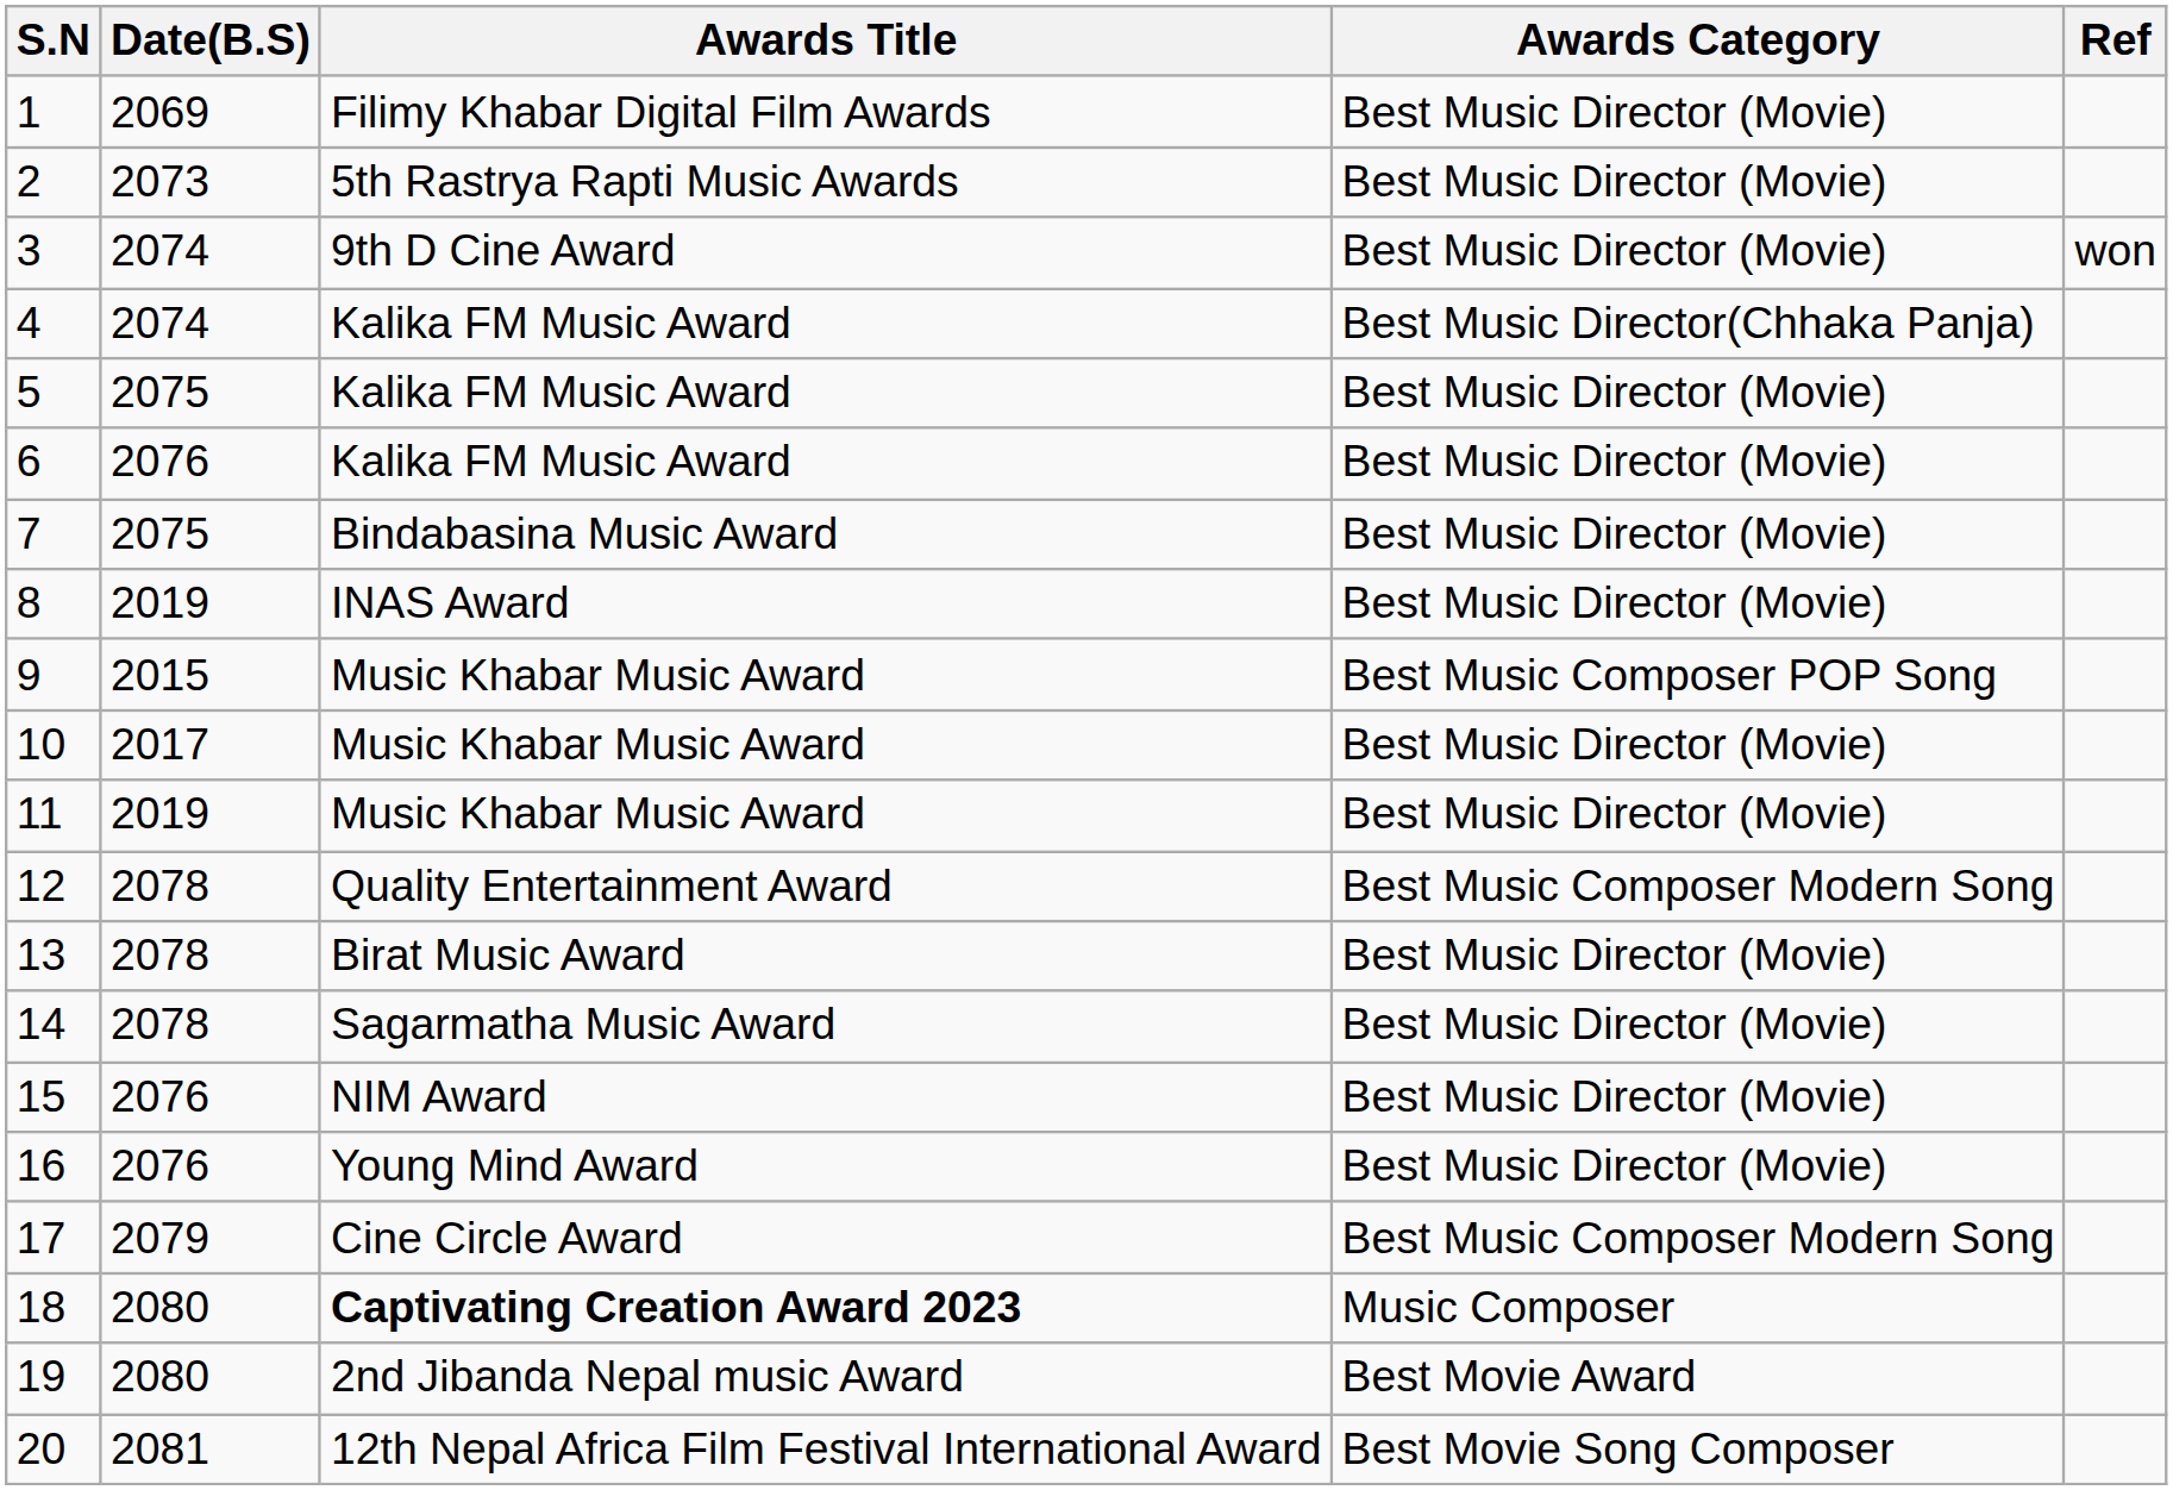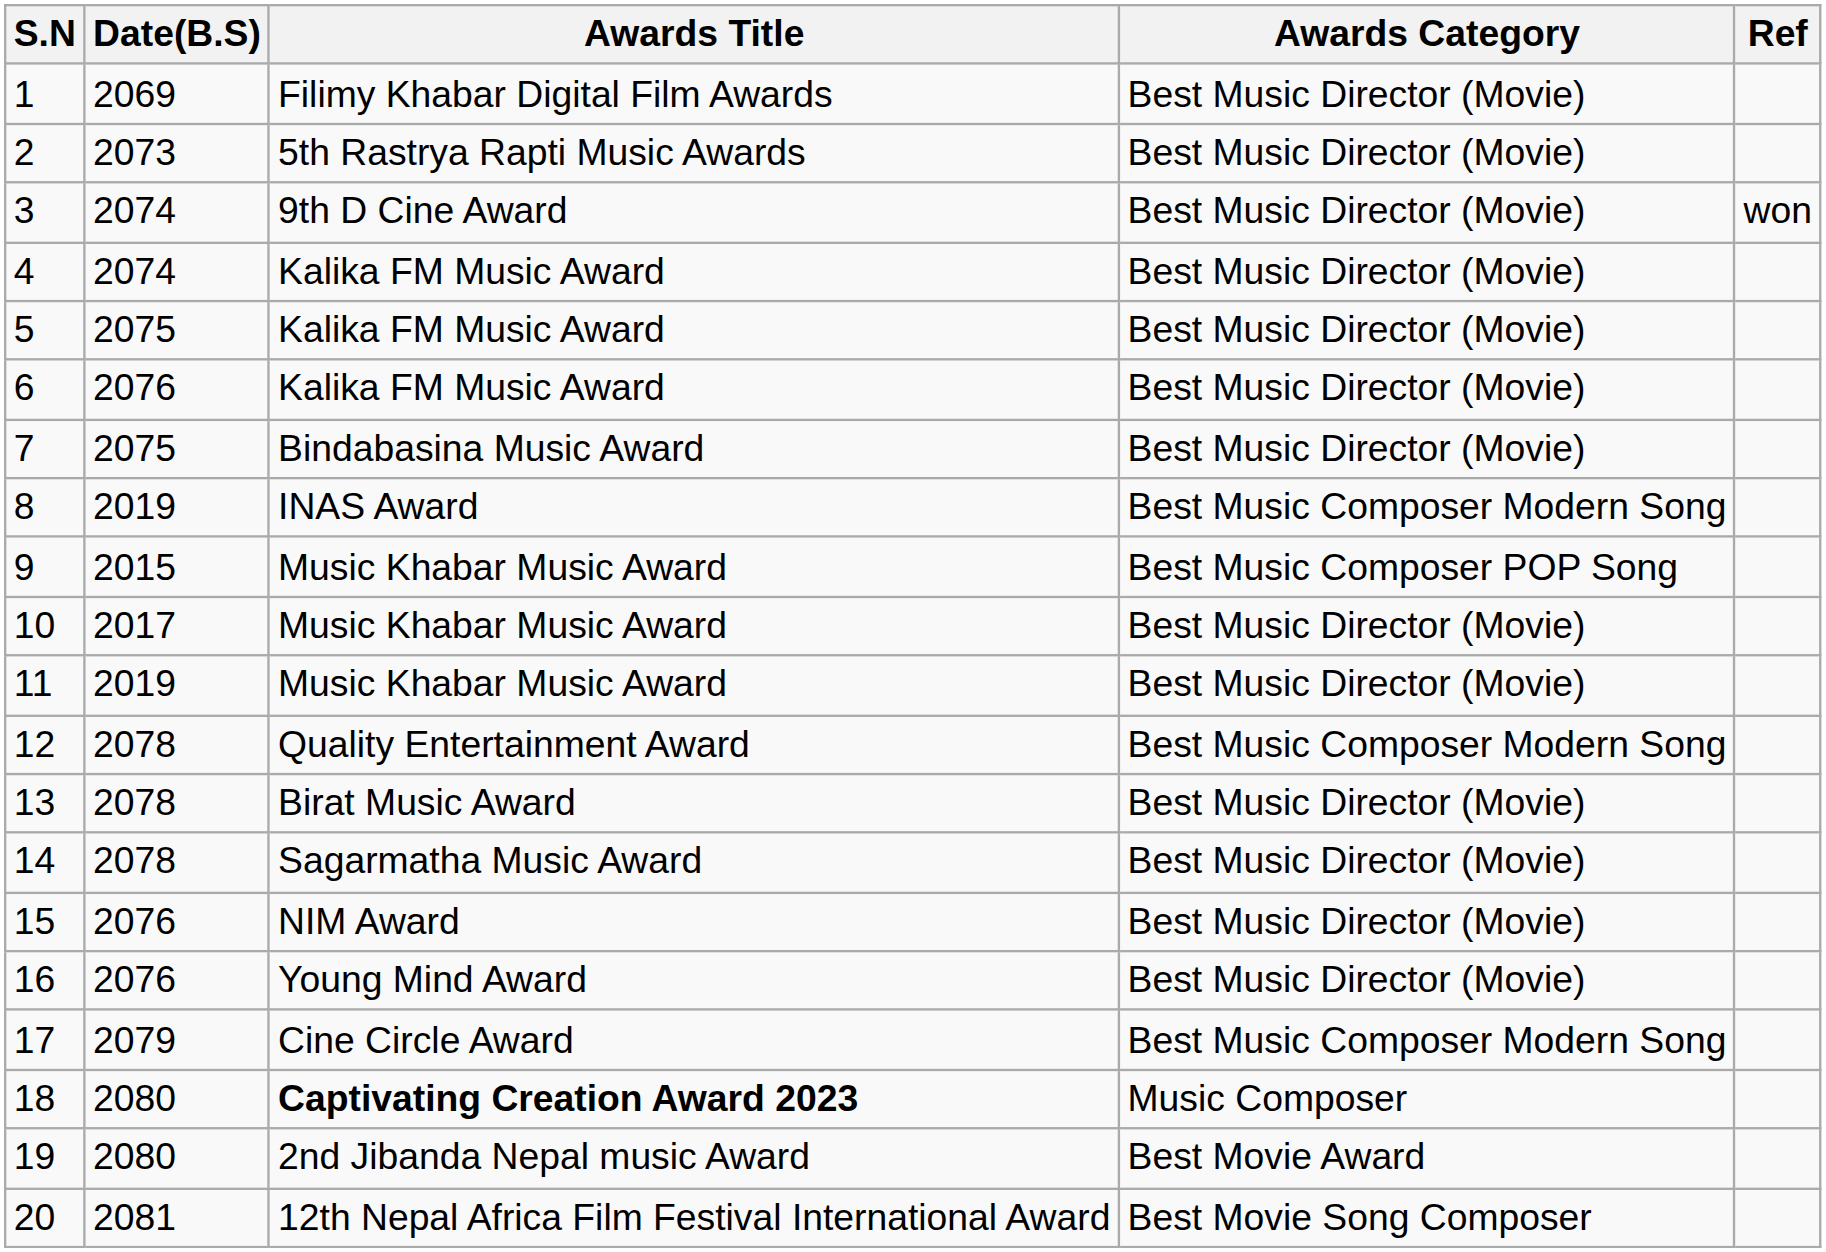 <table class="wikitable">
 <tr>
 <th>S.N</th>
 <th>Date(B.S)</th>
 <th>Awards Title</th>
 <th>Awards Category</th>
 <th>Ref</th>
 </tr>
 <tr>
 <td>1</td>
 <td>2069</td>
 <td>Filimy Khabar Digital Film Awards</td>
 <td>Best Music Director (Movie)</td>
 <td></td>
 </tr>
 <tr>
 <td>2</td>
 <td>2073</td>
 <td>5th Rastrya Rapti Music Awards</td>
 <td>Best Music Director (Movie)</td>
 <td></td>
 </tr>
 <tr>
 <td>3</td>
 <td>2074</td>
 <td>9th D Cine Award</td>
 <td>Best Music Director (Movie)</td>
 <td>won</td>
 </tr>
 <tr>
 <td>4</td>
 <td>2074</td>
 <td>Kalika FM Music Award</td>
-<td>Best Music Director(Chhaka Panja)</td>
+<td>Best Music Director (Movie)</td>
 <td></td>
 </tr>
 <tr>
 <td>5</td>
 <td>2075</td>
 <td>Kalika FM Music Award</td>
 <td>Best Music Director (Movie)</td>
 <td></td>
 </tr>
 <tr>
 <td>6</td>
 <td>2076</td>
 <td>Kalika FM Music Award</td>
 <td>Best Music Director (Movie)</td>
 <td></td>
 </tr>
 <tr>
 <td>7</td>
 <td>2075</td>
 <td>Bindabasina Music Award</td>
 <td>Best Music Director (Movie)</td>
 <td></td>
 </tr>
 <tr>
 <td>8</td>
 <td>2019</td>
 <td>INAS Award</td>
-<td>Best Music Director (Movie)</td>
+<td>Best Music Composer Modern Song</td>
 <td></td>
 </tr>
 <tr>
 <td>9</td>
 <td>2015</td>
 <td>Music Khabar Music Award</td>
 <td>Best Music Composer POP Song</td>
 <td></td>
 </tr>
 <tr>
 <td>10</td>
 <td>2017</td>
 <td>Music Khabar Music Award</td>
 <td>Best Music Director (Movie)</td>
 <td></td>
 </tr>
 <tr>
 <td>11</td>
 <td>2019</td>
 <td>Music Khabar Music Award</td>
 <td>Best Music Director (Movie)</td>
 <td></td>
 </tr>
 <tr>
 <td>12</td>
 <td>2078</td>
 <td>Quality Entertainment Award</td>
 <td>Best Music Composer Modern Song</td>
 <td></td>
 </tr>
 <tr>
 <td>13</td>
 <td>2078</td>
 <td>Birat Music Award</td>
 <td>Best Music Director (Movie)</td>
 <td></td>
 </tr>
 <tr>
 <td>14</td>
 <td>2078</td>
 <td>Sagarmatha Music Award</td>
 <td>Best Music Director (Movie)</td>
 <td></td>
 </tr>
 <tr>
 <td>15</td>
 <td>2076</td>
 <td>NIM Award</td>
 <td>Best Music Director (Movie)</td>
 <td></td>
 </tr>
 <tr>
 <td>16</td>
 <td>2076</td>
 <td>Young Mind Award</td>
 <td>Best Music Director (Movie)</td>
 <td></td>
 </tr>
 <tr>
 <td>17</td>
 <td>2079</td>
 <td>Cine Circle Award</td>
 <td>Best Music Composer Modern Song</td>
 <td></td>
 </tr>
 <tr>
 <td>18</td>
 <td>2080</td>
 <td><strong>Captivating Creation Award 2023  </strong></td>
 <td>Music Composer</td>
 <td></td>
 </tr>
 <tr>
 <td>19</td>
 <td>2080</td>
 <td>2nd Jibanda Nepal music Award</td>
 <td>Best Movie Award</td>
 <td></td>
 </tr>
 <tr>
 <td>20</td>
 <td>2081</td>
 <td>12th Nepal Africa Film Festival International Award</td>
 <td>Best Movie Song Composer</td>
 <td></td>
 </tr>
 </table>
